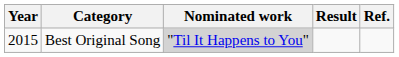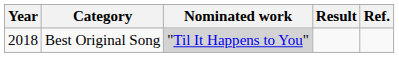 <table class="wikitable">
 <tr>
 <th>Year</th>
 <th>Category</th>
 <th>Nominated work</th>
 <th>Result</th>
 <th>Ref.</th>
 </tr>
 <tr>
-<td>2015</td>
+<td>2018</td>
 <td>Best Original Song</td>
 <td style="background: lightgrey;">"<a href='#'>Til It Happens to You</a>" </td>
 <td></td>
 <td align="center"></td>
 </tr>
 </table>
